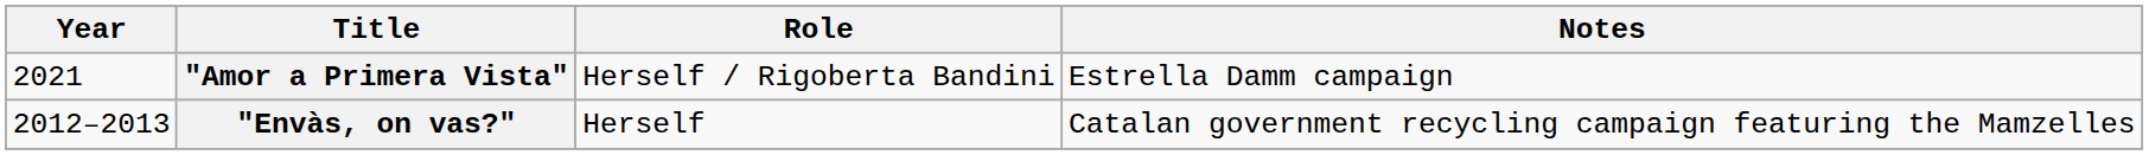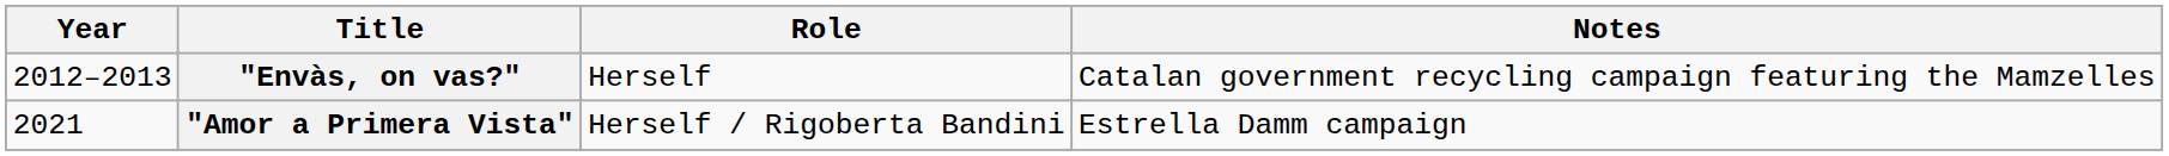 <table class="wikitable plainrowheaders sortable">
 <tr>
 <th scope="col">Year</th>
 <th scope="col">Title</th>
 <th scope="col">Role</th>
 <th scope="col">Notes</th>
 </tr>
 <tr>
+<td>2012–2013</td>
+<th scope="row">"Envàs, on vas?"</th>
+<td>Herself</td>
+<td>Catalan government recycling campaign featuring the Mamzelles</td>
+</tr>
+<tr>
 <td>2021</td>
 <th scope="row">"Amor a Primera Vista"</th>
 <td>Herself / Rigoberta Bandini</td>
 <td>Estrella Damm campaign</td>
 </tr>
-<tr>
-<td>2012–2013</td>
-<th scope="row">"Envàs, on vas?"</th>
-<td>Herself</td>
-<td>Catalan government recycling campaign featuring the Mamzelles</td>
-</tr>
 </table>
